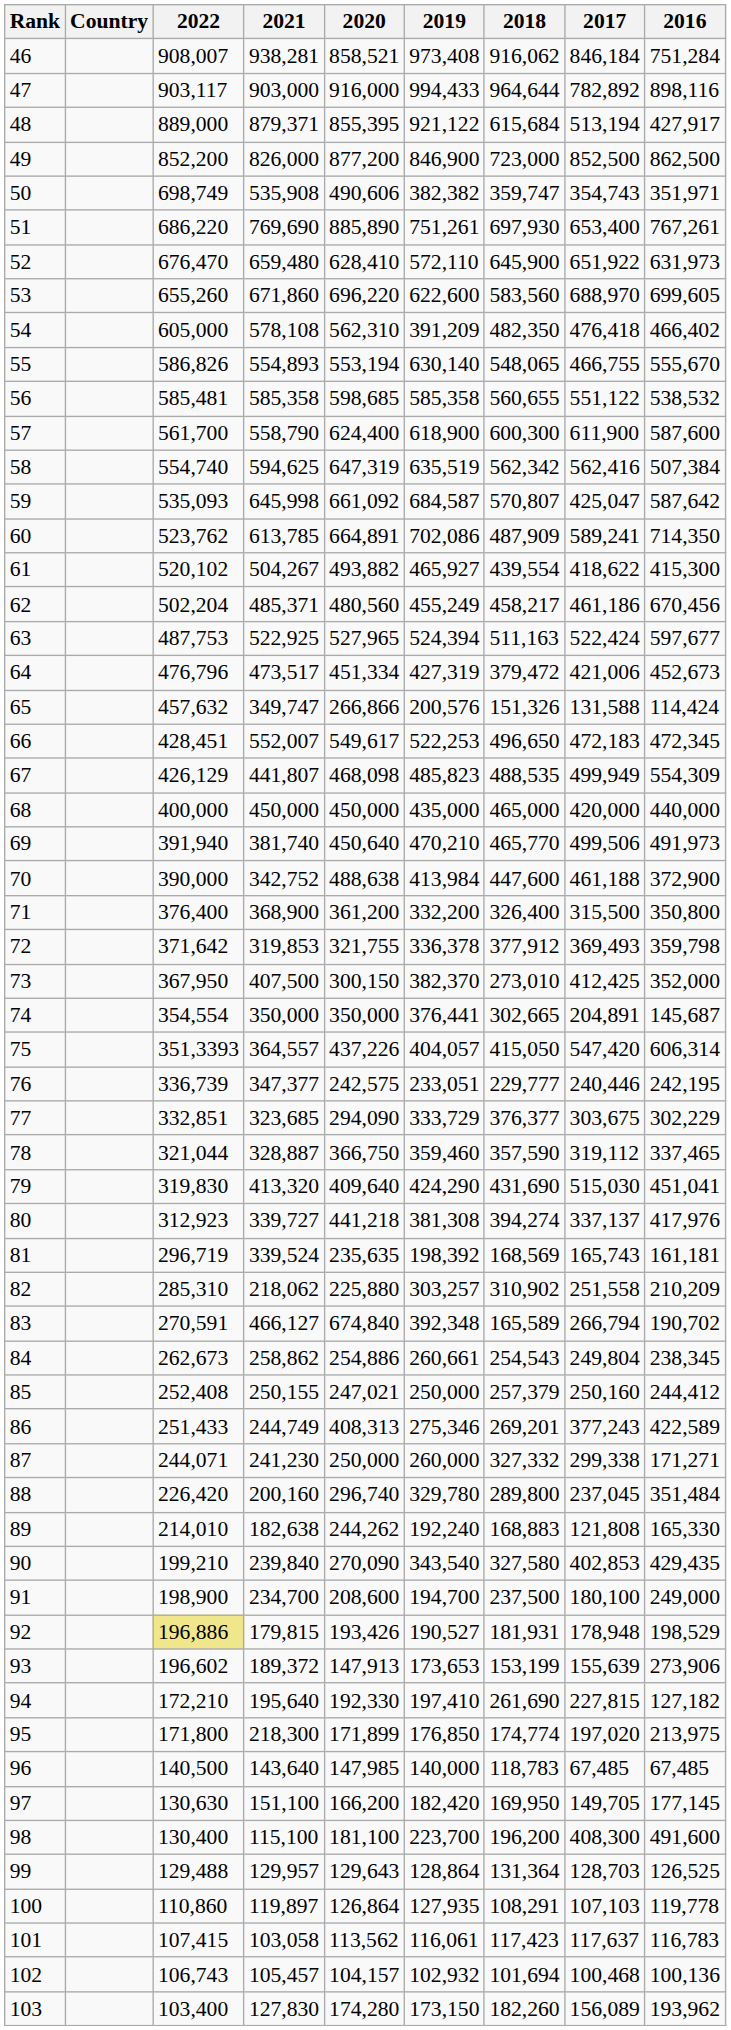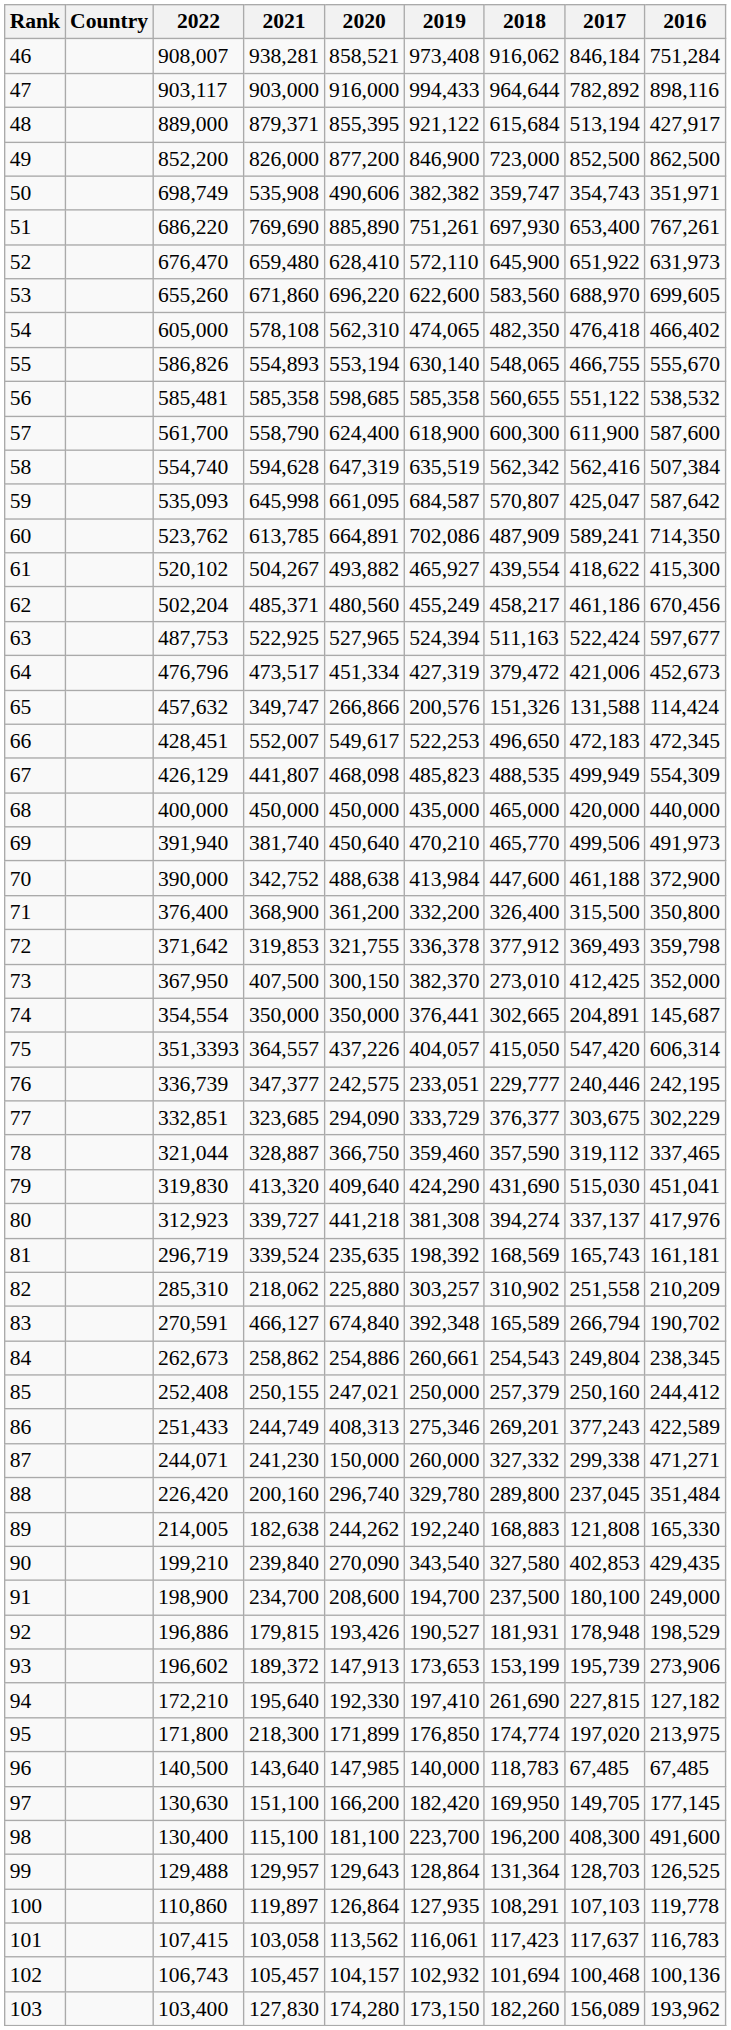 <table class="wikitable sortable">
 <tr>
 <th>Rank</th>
 <th>Country</th>
 <th data-sort-type="number">2022</th>
 <th data-sort-type="number">2021</th>
 <th data-sort-type="number">2020</th>
 <th data-sort-type="number">2019</th>
 <th data-sort-type="number">2018</th>
 <th data-sort-type="number">2017</th>
 <th data-sort-type="number">2016</th>
 </tr>
 <tr>
 <td>46</td>
 <td></td>
 <td align="left">908,007</td>
 <td align="left">938,281</td>
 <td align="left">858,521</td>
 <td align="left">973,408</td>
 <td align="left">916,062</td>
 <td align="left">846,184</td>
 <td align="left">751,284</td>
 </tr>
 <tr>
 <td>47</td>
 <td></td>
 <td align="left">903,117</td>
 <td align="left">903,000</td>
 <td align="left">916,000</td>
 <td align="left">994,433</td>
 <td align="left">964,644</td>
 <td align="left">782,892</td>
 <td align="left">898,116</td>
 </tr>
 <tr>
 <td>48</td>
 <td></td>
 <td align="left">889,000</td>
 <td align="left">879,371</td>
 <td align="left">855,395</td>
 <td align="left">921,122</td>
 <td align="left">615,684</td>
 <td align="left">513,194</td>
 <td align="left">427,917</td>
 </tr>
 <tr>
 <td>49</td>
 <td></td>
 <td align="left">852,200</td>
 <td align="left">826,000</td>
 <td align="left">877,200</td>
 <td align="left">846,900</td>
 <td align="left">723,000</td>
 <td align="left">852,500</td>
 <td align="left">862,500</td>
 </tr>
 <tr>
 <td>50</td>
 <td></td>
 <td align="left">698,749</td>
 <td align="left">535,908</td>
 <td align="left">490,606</td>
 <td align="left">382,382</td>
 <td align="left">359,747</td>
 <td align="left">354,743</td>
 <td align="left">351,971</td>
 </tr>
 <tr>
 <td>51</td>
 <td></td>
 <td align="left">686,220</td>
 <td align="left">769,690</td>
 <td align="left">885,890</td>
 <td align="left">751,261</td>
 <td align="left">697,930</td>
 <td align="left">653,400</td>
 <td align="left">767,261</td>
 </tr>
 <tr>
 <td>52</td>
 <td></td>
 <td align="left">676,470</td>
 <td align="left">659,480</td>
 <td align="left">628,410</td>
 <td align="left">572,110</td>
 <td align="left">645,900</td>
 <td align="left">651,922</td>
 <td align="left">631,973</td>
 </tr>
 <tr>
 <td>53</td>
 <td></td>
 <td align="left">655,260</td>
 <td align="left">671,860</td>
 <td align="left">696,220</td>
 <td align="left">622,600</td>
 <td align="left">583,560</td>
 <td align="left">688,970</td>
 <td align="left">699,605</td>
 </tr>
 <tr>
 <td>54</td>
 <td></td>
 <td align="left">605,000</td>
 <td align="left">578,108</td>
 <td align="left">562,310</td>
-<td align="left">391,209</td>
+<td align="left">474,065</td>
 <td align="left">482,350</td>
 <td align="left">476,418</td>
 <td align="left">466,402</td>
 </tr>
 <tr>
 <td>55</td>
 <td></td>
 <td align="left">586,826</td>
 <td align="left">554,893</td>
 <td align="left">553,194</td>
 <td align="left">630,140</td>
 <td align="left">548,065</td>
 <td align="left">466,755</td>
 <td align="left">555,670</td>
 </tr>
 <tr>
 <td>56</td>
 <td></td>
 <td align="left">585,481</td>
 <td align="left">585,358</td>
 <td align="left">598,685</td>
 <td align="left">585,358</td>
 <td align="left">560,655</td>
 <td align="left">551,122</td>
 <td align="left">538,532</td>
 </tr>
 <tr>
 <td>57</td>
 <td></td>
 <td align="left">561,700</td>
 <td align="left">558,790</td>
 <td align="left">624,400</td>
 <td align="left">618,900</td>
 <td align="left">600,300</td>
 <td align="left">611,900</td>
 <td align="left">587,600</td>
 </tr>
 <tr>
 <td>58</td>
 <td></td>
 <td align="left">554,740</td>
-<td align="left">594,625</td>
+<td align="left">594,628</td>
 <td align="left">647,319</td>
 <td align="left">635,519</td>
 <td align="left">562,342</td>
 <td align="left">562,416</td>
 <td align="left">507,384</td>
 </tr>
 <tr>
 <td>59</td>
 <td></td>
 <td align="left">535,093</td>
 <td align="left">645,998</td>
-<td align="left">661,092</td>
+<td align="left">661,095</td>
 <td align="left">684,587</td>
 <td align="left">570,807</td>
 <td align="left">425,047</td>
 <td align="left">587,642</td>
 </tr>
 <tr>
 <td>60</td>
 <td></td>
 <td align="left">523,762</td>
 <td align="left">613,785</td>
 <td align="left">664,891</td>
 <td align="left">702,086</td>
 <td align="left">487,909</td>
 <td align="left">589,241</td>
 <td align="left">714,350</td>
 </tr>
 <tr>
 <td>61</td>
 <td></td>
 <td align="left">520,102</td>
 <td align="left">504,267</td>
 <td align="left">493,882</td>
 <td align="left">465,927</td>
 <td align="left">439,554</td>
 <td align="left">418,622</td>
 <td align="left">415,300</td>
 </tr>
 <tr>
 <td>62</td>
 <td></td>
 <td align="left">502,204</td>
 <td align="left">485,371</td>
 <td align="left">480,560</td>
 <td align="left">455,249</td>
 <td align="left">458,217</td>
 <td align="left">461,186</td>
 <td align="left">670,456</td>
 </tr>
 <tr>
 <td>63</td>
 <td></td>
 <td align="left">487,753</td>
 <td align="left">522,925</td>
 <td align="left">527,965</td>
 <td align="left">524,394</td>
 <td align="left">511,163</td>
 <td align="left">522,424</td>
 <td align="left">597,677</td>
 </tr>
 <tr>
 <td>64</td>
 <td></td>
 <td align="left">476,796</td>
 <td align="left">473,517</td>
 <td align="left">451,334</td>
 <td align="left">427,319</td>
 <td align="left">379,472</td>
 <td align="left">421,006</td>
 <td align="left">452,673</td>
 </tr>
 <tr>
 <td>65</td>
 <td></td>
 <td align="left">457,632</td>
 <td align="left">349,747</td>
 <td align="left">266,866</td>
 <td align="left">200,576</td>
 <td align="left">151,326</td>
 <td align="left">131,588</td>
 <td align="left">114,424</td>
 </tr>
 <tr>
 <td>66</td>
 <td></td>
 <td align="left">428,451</td>
 <td align="left">552,007</td>
 <td align="left">549,617</td>
 <td align="left">522,253</td>
 <td align="left">496,650</td>
 <td align="left">472,183</td>
 <td align="left">472,345</td>
 </tr>
 <tr>
 <td>67</td>
 <td></td>
 <td align="left">426,129</td>
 <td align="left">441,807</td>
 <td align="left">468,098</td>
 <td align="left">485,823</td>
 <td align="left">488,535</td>
 <td align="left">499,949</td>
 <td align="left">554,309</td>
 </tr>
 <tr>
 <td>68</td>
 <td></td>
 <td align="left">400,000</td>
 <td align="left">450,000</td>
 <td align="left">450,000</td>
 <td align="left">435,000</td>
 <td align="left">465,000</td>
 <td align="left">420,000</td>
 <td align="left">440,000</td>
 </tr>
 <tr>
 <td>69</td>
 <td></td>
 <td align="left">391,940</td>
 <td align="left">381,740</td>
 <td align="left">450,640</td>
 <td align="left">470,210</td>
 <td align="left">465,770</td>
 <td align="left">499,506</td>
 <td align="left">491,973</td>
 </tr>
 <tr>
 <td>70</td>
 <td></td>
 <td align="left">390,000</td>
 <td align="left">342,752</td>
 <td align="left">488,638</td>
 <td align="left">413,984</td>
 <td align="left">447,600</td>
 <td align="left">461,188</td>
 <td align="left">372,900</td>
 </tr>
 <tr>
 <td>71</td>
 <td></td>
 <td align="left">376,400</td>
 <td align="left">368,900</td>
 <td align="left">361,200</td>
 <td align="left">332,200</td>
 <td align="left">326,400</td>
 <td align="left">315,500</td>
 <td align="left">350,800</td>
 </tr>
 <tr>
 <td>72</td>
 <td></td>
 <td align="left">371,642</td>
 <td align="left">319,853</td>
 <td align="left">321,755</td>
 <td align="left">336,378</td>
 <td align="left">377,912</td>
 <td align="left">369,493</td>
 <td align="left">359,798</td>
 </tr>
 <tr>
 <td>73</td>
 <td></td>
 <td align="left">367,950</td>
 <td align="left">407,500</td>
 <td align="left">300,150</td>
 <td align="left">382,370</td>
 <td align="left">273,010</td>
 <td align="left">412,425</td>
 <td align="left">352,000</td>
 </tr>
 <tr>
 <td>74</td>
 <td></td>
 <td align="left">354,554</td>
 <td align="left">350,000</td>
 <td align="left">350,000</td>
 <td align="left">376,441</td>
 <td align="left">302,665</td>
 <td align="left">204,891</td>
 <td align="left">145,687</td>
 </tr>
 <tr>
 <td>75</td>
 <td></td>
 <td align="left">351,3393</td>
 <td align="left">364,557</td>
 <td align="left">437,226</td>
 <td align="left">404,057</td>
 <td align="left">415,050</td>
 <td align="left">547,420</td>
 <td align="left">606,314</td>
 </tr>
 <tr>
 <td>76</td>
 <td></td>
 <td align="left">336,739</td>
 <td align="left">347,377</td>
 <td align="left">242,575</td>
 <td align="left">233,051</td>
 <td align="left">229,777</td>
 <td align="left">240,446</td>
 <td align="left">242,195</td>
 </tr>
 <tr>
 <td>77</td>
 <td></td>
 <td align="left">332,851</td>
 <td align="left">323,685</td>
 <td align="left">294,090</td>
 <td align="left">333,729</td>
 <td align="left">376,377</td>
 <td align="left">303,675</td>
 <td align="left">302,229</td>
 </tr>
 <tr>
 <td>78</td>
 <td></td>
 <td align="left">321,044</td>
 <td align="left">328,887</td>
 <td align="left">366,750</td>
 <td align="left">359,460</td>
 <td align="left">357,590</td>
 <td align="left">319,112</td>
 <td align="left">337,465</td>
 </tr>
 <tr>
 <td>79</td>
 <td></td>
 <td align="left">319,830</td>
 <td align="left">413,320</td>
 <td align="left">409,640</td>
 <td align="left">424,290</td>
 <td align="left">431,690</td>
 <td align="left">515,030</td>
 <td align="left">451,041</td>
 </tr>
 <tr>
 <td>80</td>
 <td></td>
 <td align="left">312,923</td>
 <td align="left">339,727</td>
 <td align="left">441,218</td>
 <td align="left">381,308</td>
 <td align="left">394,274</td>
 <td align="left">337,137</td>
 <td align="left">417,976</td>
 </tr>
 <tr>
 <td>81</td>
 <td></td>
 <td align="left">296,719</td>
 <td align="left">339,524</td>
 <td align="left">235,635</td>
 <td align="left">198,392</td>
 <td align="left">168,569</td>
 <td align="left">165,743</td>
 <td align="left">161,181</td>
 </tr>
 <tr>
 <td>82</td>
 <td></td>
 <td align="left">285,310</td>
 <td align="left">218,062</td>
 <td align="left">225,880</td>
 <td align="left">303,257</td>
 <td align="left">310,902</td>
 <td align="left">251,558</td>
 <td align="left">210,209</td>
 </tr>
 <tr>
 <td>83</td>
 <td></td>
 <td align="left">270,591</td>
 <td align="left">466,127</td>
 <td align="left">674,840</td>
 <td align="left">392,348</td>
 <td align="left">165,589</td>
 <td align="left">266,794</td>
 <td align="left">190,702</td>
 </tr>
 <tr>
 <td>84</td>
 <td></td>
 <td align="left">262,673</td>
 <td align="left">258,862</td>
 <td align="left">254,886</td>
 <td align="left">260,661</td>
 <td align="left">254,543</td>
 <td align="left">249,804</td>
 <td align="left">238,345</td>
 </tr>
 <tr>
 <td>85</td>
 <td></td>
 <td align="left">252,408</td>
 <td align="left">250,155</td>
 <td align="left">247,021</td>
 <td align="left">250,000</td>
 <td align="left">257,379</td>
 <td align="left">250,160</td>
 <td align="left">244,412</td>
 </tr>
 <tr>
 <td>86</td>
 <td></td>
 <td align="left">251,433</td>
 <td align="left">244,749</td>
 <td align="left">408,313</td>
 <td align="left">275,346</td>
 <td align="left">269,201</td>
 <td align="left">377,243</td>
 <td align="left">422,589</td>
 </tr>
 <tr>
 <td>87</td>
 <td></td>
 <td align="left">244,071</td>
 <td align="left">241,230</td>
-<td align="left">250,000</td>
+<td align="left">150,000</td>
 <td align="left">260,000</td>
 <td align="left">327,332</td>
 <td align="left">299,338</td>
-<td align="left">171,271</td>
+<td align="left">471,271</td>
 </tr>
 <tr>
 <td>88</td>
 <td></td>
 <td align="left">226,420</td>
 <td align="left">200,160</td>
 <td align="left">296,740</td>
 <td align="left">329,780</td>
 <td align="left">289,800</td>
 <td align="left">237,045</td>
 <td align="left">351,484</td>
 </tr>
 <tr>
 <td>89</td>
 <td></td>
-<td align="left">214,010</td>
+<td align="left">214,005</td>
 <td align="left">182,638</td>
 <td align="left">244,262</td>
 <td align="left">192,240</td>
 <td align="left">168,883</td>
 <td align="left">121,808</td>
 <td align="left">165,330</td>
 </tr>
 <tr>
 <td>90</td>
 <td></td>
 <td align="left">199,210</td>
 <td align="left">239,840</td>
 <td align="left">270,090</td>
 <td align="left">343,540</td>
 <td align="left">327,580</td>
 <td align="left">402,853</td>
 <td align="left">429,435</td>
 </tr>
 <tr>
 <td>91</td>
 <td></td>
 <td align="left">198,900</td>
 <td align="left">234,700</td>
 <td align="left">208,600</td>
 <td align="left">194,700</td>
 <td align="left">237,500</td>
 <td align="left">180,100</td>
 <td align="left">249,000</td>
 </tr>
 <tr>
 <td>92</td>
 <td></td>
-<td align="left" style="background: khaki;">196,886</td>
+<td align="left">196,886</td>
 <td align="left">179,815</td>
 <td align="left">193,426</td>
 <td align="left">190,527</td>
 <td align="left">181,931</td>
 <td align="left">178,948</td>
 <td align="left">198,529</td>
 </tr>
 <tr>
 <td>93</td>
 <td></td>
 <td align="left">196,602</td>
 <td align="left">189,372</td>
 <td align="left">147,913</td>
 <td align="left">173,653</td>
 <td align="left">153,199</td>
-<td align="left">155,639</td>
+<td align="left">195,739</td>
 <td align="left">273,906</td>
 </tr>
 <tr>
 <td>94</td>
 <td></td>
 <td align="left">172,210</td>
 <td align="left">195,640</td>
 <td align="left">192,330</td>
 <td align="left">197,410</td>
 <td align="left">261,690</td>
 <td align="left">227,815</td>
 <td align="left">127,182</td>
 </tr>
 <tr>
 <td>95</td>
 <td></td>
 <td align="left">171,800</td>
 <td align="left">218,300</td>
 <td align="left">171,899</td>
 <td align="left">176,850</td>
 <td align="left">174,774</td>
 <td align="left">197,020</td>
 <td align="left">213,975</td>
 </tr>
 <tr>
 <td>96</td>
 <td></td>
 <td align="left">140,500</td>
 <td align="left">143,640</td>
 <td align="left">147,985</td>
 <td align="left">140,000</td>
 <td align="left">118,783</td>
 <td align="left">67,485</td>
 <td align="left">67,485</td>
 </tr>
 <tr>
 <td>97</td>
 <td></td>
 <td align="left">130,630</td>
 <td align="left">151,100</td>
 <td align="left">166,200</td>
 <td align="left">182,420</td>
 <td align="left">169,950</td>
 <td align="left">149,705</td>
 <td align="left">177,145</td>
 </tr>
 <tr>
 <td>98</td>
 <td></td>
 <td align="left">130,400</td>
 <td align="left">115,100</td>
 <td align="left">181,100</td>
 <td align="left">223,700</td>
 <td align="left">196,200</td>
 <td align="left">408,300</td>
 <td align="left">491,600</td>
 </tr>
 <tr>
 <td>99</td>
 <td></td>
 <td align="left">129,488</td>
 <td align="left">129,957</td>
 <td align="left">129,643</td>
 <td align="left">128,864</td>
 <td align="left">131,364</td>
 <td align="left">128,703</td>
 <td align="left">126,525</td>
 </tr>
 <tr>
 <td>100</td>
 <td></td>
 <td align="left">110,860</td>
 <td align="left">119,897</td>
 <td align="left">126,864</td>
 <td align="left">127,935</td>
 <td align="left">108,291</td>
 <td align="left">107,103</td>
 <td align="left">119,778</td>
 </tr>
 <tr>
 <td>101</td>
 <td></td>
 <td align="left">107,415</td>
 <td align="left">103,058</td>
 <td align="left">113,562</td>
 <td align="left">116,061</td>
 <td align="left">117,423</td>
 <td align="left">117,637</td>
 <td align="left">116,783</td>
 </tr>
 <tr>
 <td>102</td>
 <td></td>
 <td align="left">106,743</td>
 <td align="left">105,457</td>
 <td align="left">104,157</td>
 <td align="left">102,932</td>
 <td align="left">101,694</td>
 <td align="left">100,468</td>
 <td align="left">100,136</td>
 </tr>
 <tr>
 <td>103</td>
 <td></td>
 <td align="left">103,400</td>
 <td align="left">127,830</td>
 <td align="left">174,280</td>
 <td align="left">173,150</td>
 <td align="left">182,260</td>
 <td align="left">156,089</td>
 <td align="left">193,962</td>
 </tr>
 <tr>
 </tr>
 </table>
